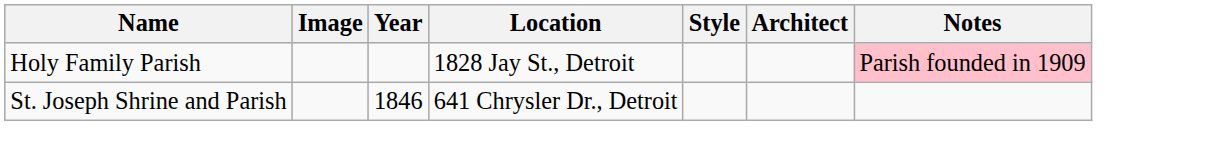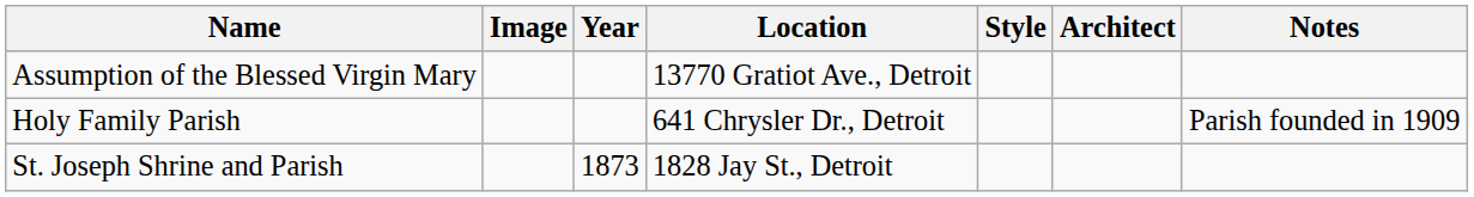 <table class="wikitable sortable">
 <tr>
 <th>Name</th>
 <th class="unsortable">Image</th>
 <th>Year</th>
 <th class="unsortable">Location</th>
 <th class="unsortable">Style</th>
 <th class="unsortable">Architect</th>
 <th class="unsortable">Notes</th>
 </tr>
 <tr>
+<td>Assumption of the Blessed Virgin Mary</td>
+<td></td>
+<td></td>
+<td>13770 Gratiot Ave., Detroit</td>
+<td></td>
+<td></td>
+<td></td>
+</tr>
+<tr>
 <td>Holy Family Parish</td>
 <td></td>
 <td></td>
-<td>1828 Jay St., Detroit</td>
+<td>641 Chrysler Dr., Detroit</td>
 <td></td>
 <td></td>
-<td style="background: pink;">Parish founded in 1909</td>
+<td>Parish founded in 1909</td>
 </tr>
 <tr>
 <td>St. Joseph Shrine and Parish</td>
 <td></td>
-<td>1846</td>
-<td>641 Chrysler Dr., Detroit</td>
+<td>1873</td>
+<td>1828 Jay St., Detroit</td>
 <td></td>
 <td></td>
 <td></td>
 </tr>
 </table>
